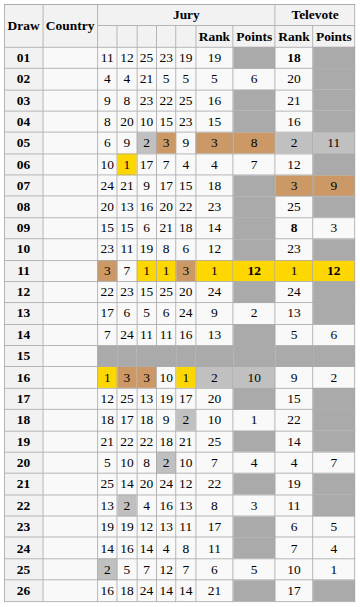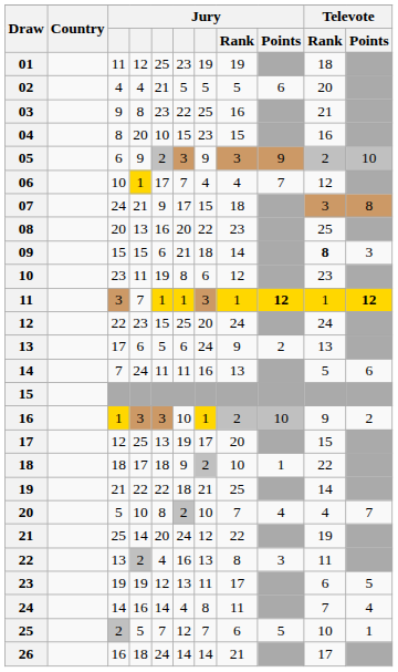 <table class="sortable wikitable collapsible plainrowheaders" style="text-align:center;">
 <tr>
 </tr>
 <tr>
 <th scope="col" rowspan="2">Draw</th>
 <th scope="col" rowspan="2">Country</th>
 <th scope="col" colspan="7">Jury</th>
 <th scope="col" colspan="2">Televote</th>
 </tr>
 <tr>
 <th scope="col"><small></small></th>
 <th scope="col"><small></small></th>
 <th scope="col"><small></small></th>
 <th scope="col"><small></small></th>
 <th scope="col"><small></small></th>
 <th scope="col">Rank</th>
 <th scope="col">Points</th>
 <th scope="col">Rank</th>
 <th scope="col">Points</th>
 </tr>
 <tr>
 <th scope="row" style="text-align:center;">01</th>
 <td style="text-align:left;"></td>
 <td>11</td>
 <td>12</td>
 <td>25</td>
 <td>23</td>
 <td>19</td>
 <td>19</td>
 <td style="background:#AAAAAA;"></td>
-<td><strong>18</strong></td>
+<td>18</td>
 <td style="background:#AAAAAA;"></td>
 </tr>
 <tr>
 <th scope="row" style="text-align:center;">02</th>
 <td style="text-align:left;"></td>
 <td>4</td>
 <td>4</td>
 <td>21</td>
 <td>5</td>
 <td>5</td>
 <td>5</td>
 <td>6</td>
 <td>20</td>
 <td style="background:#AAAAAA;"></td>
 </tr>
 <tr>
 <th scope="row" style="text-align:center;">03</th>
 <td style="text-align:left;"></td>
 <td>9</td>
 <td>8</td>
 <td>23</td>
 <td>22</td>
 <td>25</td>
 <td>16</td>
 <td style="background:#AAAAAA;"></td>
 <td>21</td>
 <td style="background:#AAAAAA;"></td>
 </tr>
 <tr>
 <th scope="row" style="text-align:center;">04</th>
 <td style="text-align:left;"></td>
 <td>8</td>
 <td>20</td>
 <td>10</td>
 <td>15</td>
 <td>23</td>
 <td>15</td>
 <td style="background:#AAAAAA;"></td>
 <td>16</td>
 <td style="background:#AAAAAA;"></td>
 </tr>
 <tr>
 <th scope="row" style="text-align:center;">05</th>
 <td style="text-align:left;"></td>
 <td>6</td>
 <td>9</td>
 <td style="background:silver;">2</td>
 <td style="background:#CC9966;">3</td>
 <td>9</td>
 <td style="background:#CC9966;">3</td>
-<td style="background:#CC9966;">8</td>
+<td style="background:#CC9966;">9</td>
 <td style="background:silver;">2</td>
-<td style="background:silver;">11</td>
+<td style="background:silver;">10</td>
 </tr>
 <tr>
 <th scope="row" style="text-align:center;">06</th>
 <td style="text-align:left;"></td>
 <td>10</td>
 <td style="background:gold;">1</td>
 <td>17</td>
 <td>7</td>
 <td>4</td>
 <td>4</td>
 <td>7</td>
 <td>12</td>
 <td style="background:#AAAAAA;"></td>
 </tr>
 <tr>
 <th scope="row" style="text-align:center;">07</th>
 <td style="text-align:left;"></td>
 <td>24</td>
 <td>21</td>
 <td>9</td>
 <td>17</td>
 <td>15</td>
 <td>18</td>
 <td style="background:#AAAAAA;"></td>
 <td style="background:#CC9966;">3</td>
-<td style="background:#CC9966;">9</td>
+<td style="background:#CC9966;">8</td>
 </tr>
 <tr>
 <th scope="row" style="text-align:center;">08</th>
 <td style="text-align:left;"></td>
 <td>20</td>
 <td>13</td>
 <td>16</td>
 <td>20</td>
 <td>22</td>
 <td>23</td>
 <td style="background:#AAAAAA;"></td>
 <td>25</td>
 <td style="background:#AAAAAA;"></td>
 </tr>
 <tr>
 <th scope="row" style="text-align:center;">09</th>
 <td style="text-align:left;"></td>
 <td>15</td>
 <td>15</td>
 <td>6</td>
 <td>21</td>
 <td>18</td>
 <td>14</td>
 <td style="background:#AAAAAA;"></td>
 <td><strong>8</strong></td>
 <td>3</td>
 </tr>
 <tr>
 <th scope="row" style="text-align:center;">10</th>
 <td style="text-align:left;"></td>
 <td>23</td>
 <td>11</td>
 <td>19</td>
 <td>8</td>
 <td>6</td>
 <td>12</td>
 <td style="background:#AAAAAA;"></td>
 <td>23</td>
 <td style="background:#AAAAAA;"></td>
 </tr>
 <tr>
 <th scope="row" style="text-align:center;">11</th>
 <td style="text-align:left;"></td>
 <td style="background:#CC9966;">3</td>
 <td>7</td>
 <td style="background:gold;">1</td>
 <td style="background:gold;">1</td>
 <td style="background:#CC9966;">3</td>
 <td style="background:gold;">1</td>
 <td style="background:gold;"><strong>12</strong></td>
 <td style="background:gold;">1</td>
 <td style="background:gold;"><strong>12</strong></td>
 </tr>
 <tr>
 <th scope="row" style="text-align:center;">12</th>
 <td style="text-align:left;"></td>
 <td>22</td>
 <td>23</td>
 <td>15</td>
 <td>25</td>
 <td>20</td>
 <td>24</td>
 <td style="background:#AAAAAA;"></td>
 <td>24</td>
 <td style="background:#AAAAAA;"></td>
 </tr>
 <tr>
 <th scope="row" style="text-align:center;">13</th>
 <td style="text-align:left;"></td>
 <td>17</td>
 <td>6</td>
 <td>5</td>
 <td>6</td>
 <td>24</td>
 <td>9</td>
 <td>2</td>
 <td>13</td>
 <td style="background:#AAAAAA;"></td>
 </tr>
 <tr>
 <th scope="row" style="text-align:center;">14</th>
 <td style="text-align:left;"></td>
 <td>7</td>
 <td>24</td>
 <td>11</td>
 <td>11</td>
 <td>16</td>
 <td>13</td>
 <td style="background:#AAAAAA;"></td>
 <td>5</td>
 <td>6</td>
 </tr>
 <tr class="sortbottom">
 <th scope="row" style="text-align:center;">15</th>
 <td style="text-align:left;"></td>
 <td style="background:#AAAAAA;"></td>
 <td style="background:#AAAAAA;"></td>
 <td style="background:#AAAAAA;"></td>
 <td style="background:#AAAAAA;"></td>
 <td style="background:#AAAAAA;"></td>
 <td style="background:#AAAAAA;"></td>
 <td style="background:#AAAAAA;"></td>
 <td style="background:#AAAAAA;"></td>
 <td style="background:#AAAAAA;"></td>
 </tr>
 <tr>
 <th scope="row" style="text-align:center;">16</th>
 <td style="text-align:left;"></td>
 <td style="background:gold;">1</td>
 <td style="background:#CC9966;">3</td>
 <td style="background:#CC9966;">3</td>
 <td>10</td>
 <td style="background:gold;">1</td>
 <td style="background:silver;">2</td>
 <td style="background:silver;">10</td>
 <td>9</td>
 <td>2</td>
 </tr>
 <tr>
 <th scope="row" style="text-align:center;">17</th>
 <td style="text-align:left;"></td>
 <td>12</td>
 <td>25</td>
 <td>13</td>
 <td>19</td>
 <td>17</td>
 <td>20</td>
 <td style="background:#AAAAAA;"></td>
 <td>15</td>
 <td style="background:#AAAAAA;"></td>
 </tr>
 <tr>
 <th scope="row" style="text-align:center;">18</th>
 <td style="text-align:left;"></td>
 <td>18</td>
 <td>17</td>
 <td>18</td>
 <td>9</td>
 <td style="background:silver;">2</td>
 <td>10</td>
 <td>1</td>
 <td>22</td>
 <td style="background:#AAAAAA;"></td>
 </tr>
 <tr>
 <th scope="row" style="text-align:center;">19</th>
 <td style="text-align:left;"></td>
 <td>21</td>
 <td>22</td>
 <td>22</td>
 <td>18</td>
 <td>21</td>
 <td>25</td>
 <td style="background:#AAAAAA;"></td>
 <td>14</td>
 <td style="background:#AAAAAA;"></td>
 </tr>
 <tr>
 <th scope="row" style="text-align:center;">20</th>
 <td style="text-align:left;"></td>
 <td>5</td>
 <td>10</td>
 <td>8</td>
 <td style="background:silver;">2</td>
 <td>10</td>
 <td>7</td>
 <td>4</td>
 <td>4</td>
 <td>7</td>
 </tr>
 <tr>
 <th scope="row" style="text-align:center;">21</th>
 <td style="text-align:left;"></td>
 <td>25</td>
 <td>14</td>
 <td>20</td>
 <td>24</td>
 <td>12</td>
 <td>22</td>
 <td style="background:#AAAAAA;"></td>
 <td>19</td>
 <td style="background:#AAAAAA;"></td>
 </tr>
 <tr>
 <th scope="row" style="text-align:center;">22</th>
 <td style="text-align:left;"></td>
 <td>13</td>
 <td style="background:silver;">2</td>
 <td>4</td>
 <td>16</td>
 <td>13</td>
 <td>8</td>
 <td>3</td>
 <td>11</td>
 <td style="background:#AAAAAA;"></td>
 </tr>
 <tr>
 <th scope="row" style="text-align:center;">23</th>
 <td style="text-align:left;"></td>
 <td>19</td>
 <td>19</td>
 <td>12</td>
 <td>13</td>
 <td>11</td>
 <td>17</td>
 <td style="background:#AAAAAA;"></td>
 <td>6</td>
 <td>5</td>
 </tr>
 <tr>
 <th scope="row" style="text-align:center;">24</th>
 <td style="text-align:left;"></td>
 <td>14</td>
 <td>16</td>
 <td>14</td>
 <td>4</td>
 <td>8</td>
 <td>11</td>
 <td style="background:#AAAAAA;"></td>
 <td>7</td>
 <td>4</td>
 </tr>
 <tr>
 <th scope="row" style="text-align:center;">25</th>
 <td style="text-align:left;"></td>
 <td style="background:silver;">2</td>
 <td>5</td>
 <td>7</td>
 <td>12</td>
 <td>7</td>
 <td>6</td>
 <td>5</td>
 <td>10</td>
 <td>1</td>
 </tr>
 <tr>
 <th scope="row" style="text-align:center;">26</th>
 <td style="text-align:left;"></td>
 <td>16</td>
 <td>18</td>
 <td>24</td>
 <td>14</td>
 <td>14</td>
 <td>21</td>
 <td style="background:#AAAAAA;"></td>
 <td>17</td>
 <td style="background:#AAAAAA;"></td>
 </tr>
 </table>
